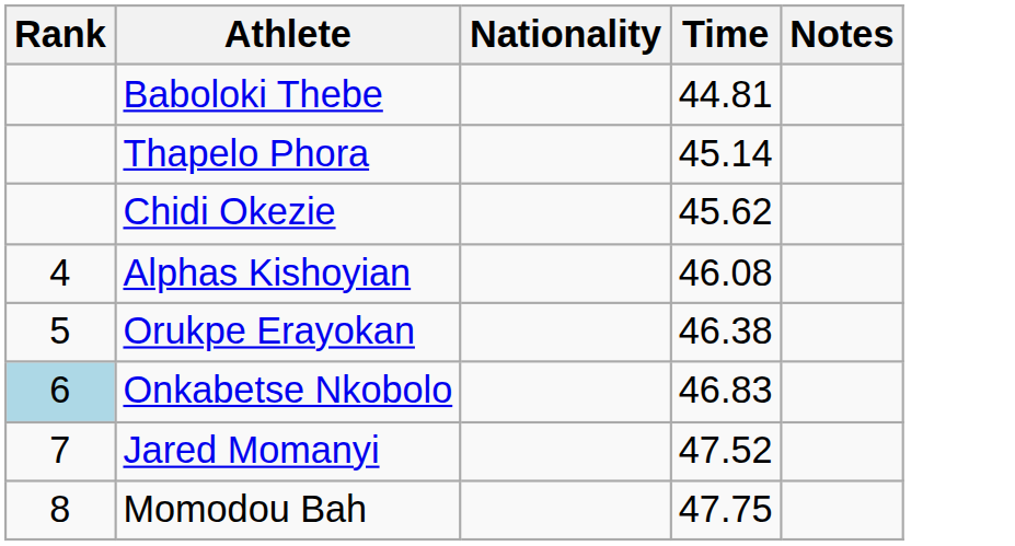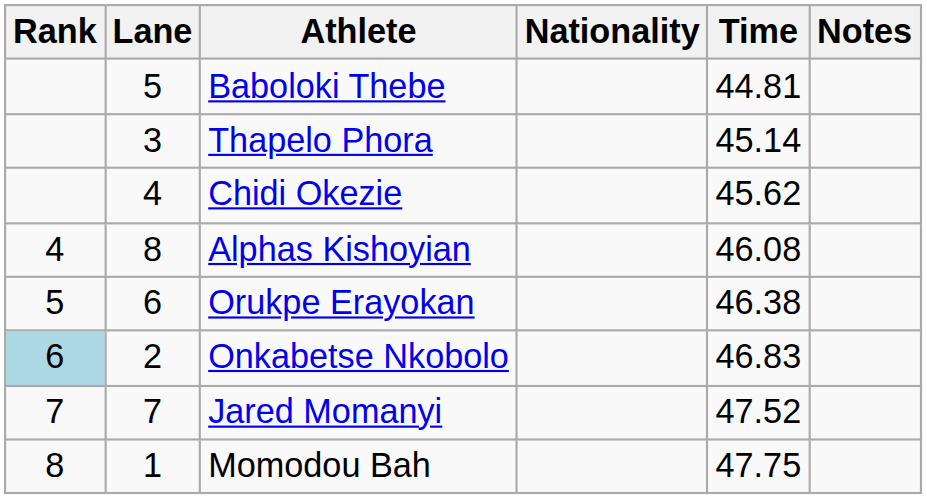 <table class="wikitable sortable" style="text-align:center">
 <tr>
 <th>Rank</th>
+<th>Lane</th>
 <th>Athlete</th>
 <th>Nationality</th>
 <th>Time</th>
 <th>Notes</th>
 </tr>
 <tr>
 <td></td>
+<td>5</td>
 <td align="left"><a href='#'>Baboloki Thebe</a></td>
 <td align=left></td>
 <td>44.81</td>
 <td></td>
 </tr>
 <tr>
 <td></td>
+<td>3</td>
 <td align="left"><a href='#'>Thapelo Phora</a></td>
 <td align=left></td>
 <td>45.14</td>
 <td></td>
 </tr>
 <tr>
 <td></td>
+<td>4</td>
 <td align="left"><a href='#'>Chidi Okezie</a></td>
 <td align=left></td>
 <td>45.62</td>
 <td></td>
 </tr>
 <tr>
 <td>4</td>
+<td>8</td>
 <td align="left"><a href='#'>Alphas Kishoyian</a></td>
 <td align=left></td>
 <td>46.08</td>
 <td></td>
 </tr>
 <tr>
 <td>5</td>
+<td>6</td>
 <td align="left"><a href='#'>Orukpe Erayokan</a></td>
 <td align=left></td>
 <td>46.38</td>
 <td></td>
 </tr>
 <tr>
 <td style="background: lightblue;">6</td>
+<td>2</td>
 <td align="left"><a href='#'>Onkabetse Nkobolo</a></td>
 <td align=left></td>
 <td>46.83</td>
 <td></td>
 </tr>
 <tr>
+<td>7</td>
 <td>7</td>
 <td align="left"><a href='#'>Jared Momanyi</a></td>
 <td align=left></td>
 <td>47.52</td>
 <td></td>
 </tr>
 <tr>
 <td>8</td>
+<td>1</td>
 <td align="left">Momodou Bah</td>
 <td align=left></td>
 <td>47.75</td>
 <td></td>
 </tr>
 </table>
